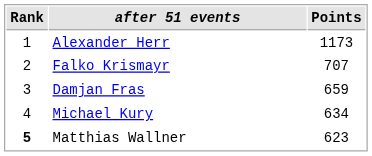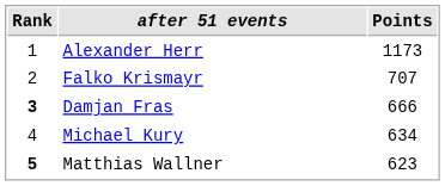 <table cellspacing="1" cellpadding="3" style="border:1px solid #AAAAAA;font-size:86%">
 <tr bgcolor="#E4E4E4">
 <th style="border-bottom:1px solid #AAAAAA" width=10>Rank</th>
 <th style="border-bottom:1px solid #AAAAAA" width=200><em>after 51 events</em></th>
 <th style="border-bottom:1px solid #AAAAAA" width=20>Points</th>
 </tr>
 <tr>
 <td align=center>1</td>
 <td align=left> <a href='#'>Alexander Herr</a></td>
 <td align=center>1173</td>
 </tr>
 <tr>
 <td align=center>2</td>
 <td align=left> <a href='#'>Falko Krismayr</a></td>
 <td align=center>707</td>
 </tr>
 <tr>
-<td align=center>3</td>
+<td align=center><strong>3</strong></td>
 <td align=left> <a href='#'>Damjan Fras</a></td>
-<td align=center>659</td>
+<td align=center>666</td>
 </tr>
 <tr>
 <td align=center>4</td>
 <td align=left> <a href='#'>Michael Kury</a></td>
 <td align=center>634</td>
 </tr>
 <tr>
 <td align=center><strong>5</strong></td>
 <td align=left> Matthias Wallner</td>
 <td align=center>623</td>
 </tr>
 </table>
